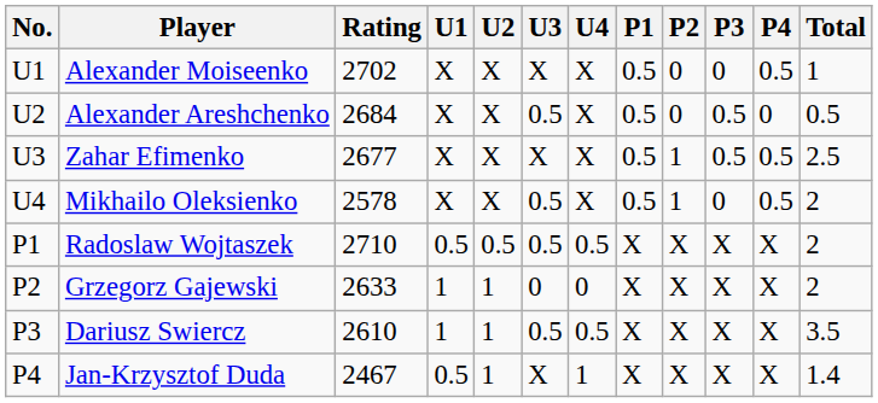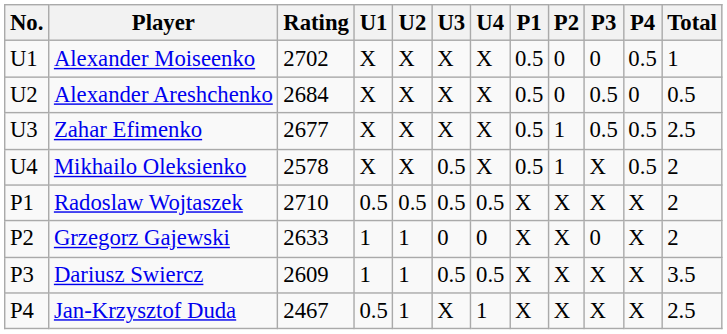 <table class="wikitable">
 <tr>
 <th>No.</th>
 <th>Player</th>
 <th>Rating</th>
 <th>U1</th>
 <th>U2</th>
 <th>U3</th>
 <th>U4</th>
 <th>P1</th>
 <th>P2</th>
 <th>P3</th>
 <th>P4</th>
 <th>Total</th>
 </tr>
 <tr>
 <td>U1</td>
 <td><a href='#'>Alexander Moiseenko</a></td>
 <td>2702</td>
 <td>X</td>
 <td>X</td>
 <td>X</td>
 <td>X</td>
 <td>0.5</td>
 <td>0</td>
 <td>0</td>
 <td>0.5</td>
 <td>1</td>
 </tr>
 <tr>
 <td>U2</td>
 <td><a href='#'>Alexander Areshchenko</a></td>
 <td>2684</td>
 <td>X</td>
 <td>X</td>
-<td>0.5</td>
+<td>X</td>
 <td>X</td>
 <td>0.5</td>
 <td>0</td>
 <td>0.5</td>
 <td>0</td>
 <td>0.5</td>
 </tr>
 <tr>
 <td>U3</td>
 <td><a href='#'>Zahar Efimenko</a></td>
 <td>2677</td>
 <td>X</td>
 <td>X</td>
 <td>X</td>
 <td>X</td>
 <td>0.5</td>
 <td>1</td>
 <td>0.5</td>
 <td>0.5</td>
 <td>2.5</td>
 </tr>
 <tr>
 <td>U4</td>
 <td><a href='#'>Mikhailo Oleksienko</a></td>
 <td>2578</td>
 <td>X</td>
 <td>X</td>
 <td>0.5</td>
 <td>X</td>
 <td>0.5</td>
 <td>1</td>
-<td>0</td>
+<td>X</td>
 <td>0.5</td>
 <td>2</td>
 </tr>
 <tr>
 <td>P1</td>
 <td><a href='#'>Radoslaw Wojtaszek</a></td>
 <td>2710</td>
 <td>0.5</td>
 <td>0.5</td>
 <td>0.5</td>
 <td>0.5</td>
 <td>X</td>
 <td>X</td>
 <td>X</td>
 <td>X</td>
 <td>2</td>
 </tr>
 <tr>
 <td>P2</td>
 <td><a href='#'>Grzegorz Gajewski</a></td>
 <td>2633</td>
 <td>1</td>
 <td>1</td>
 <td>0</td>
 <td>0</td>
 <td>X</td>
 <td>X</td>
-<td>X</td>
+<td>0</td>
 <td>X</td>
 <td>2</td>
 </tr>
 <tr>
 <td>P3</td>
 <td><a href='#'>Dariusz Swiercz</a></td>
-<td>2610</td>
+<td>2609</td>
 <td>1</td>
 <td>1</td>
 <td>0.5</td>
 <td>0.5</td>
 <td>X</td>
 <td>X</td>
 <td>X</td>
 <td>X</td>
 <td>3.5</td>
 </tr>
 <tr>
 <td>P4</td>
 <td><a href='#'>Jan-Krzysztof Duda</a></td>
 <td>2467</td>
 <td>0.5</td>
 <td>1</td>
 <td>X</td>
 <td>1</td>
 <td>X</td>
 <td>X</td>
 <td>X</td>
 <td>X</td>
-<td>1.4</td>
+<td>2.5</td>
 </tr>
 </table>
